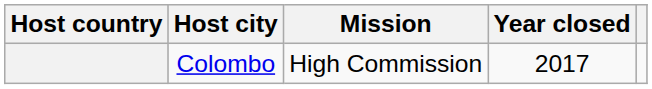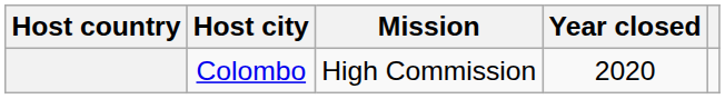 <table class="wikitable plainrowheaders" style="text-align:center;">
 <tr>
 <th scope="col">Host country</th>
 <th scope="col">Host city</th>
 <th scope="col">Mission</th>
 <th scope="col">Year closed</th>
 <th scope="col"></th>
 </tr>
 <tr>
 <th scope="row"></th>
 <td><a href='#'>Colombo</a></td>
 <td>High Commission</td>
-<td>2017</td>
+<td>2020</td>
 <td></td>
 </tr>
 </table>
